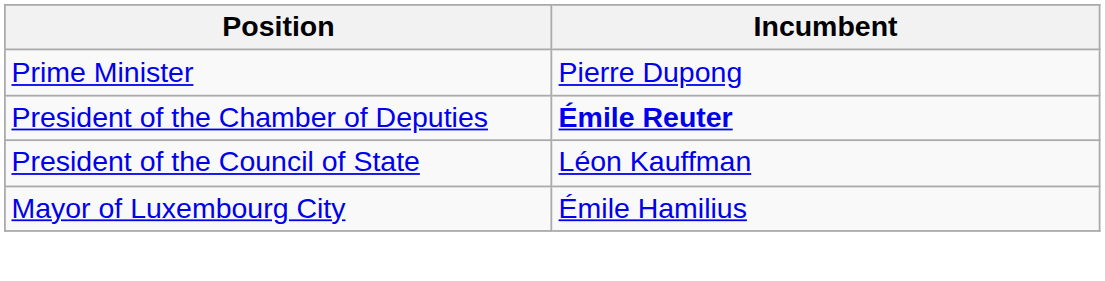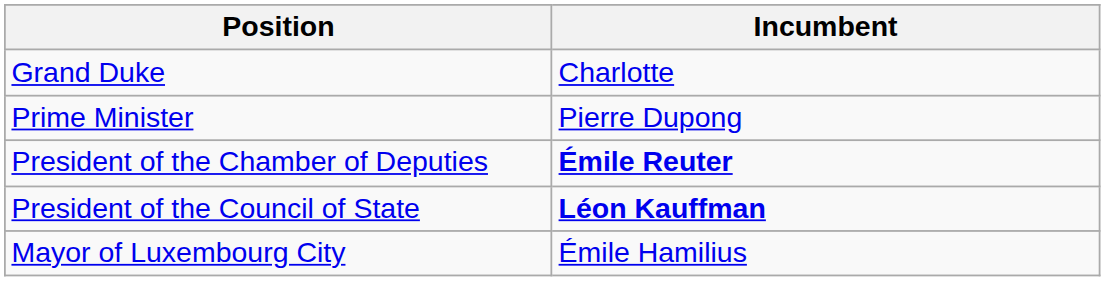 <table class="wikitable">
 <tr>
 <th width="300">Position</th>
 <th width="300">Incumbent</th>
+</tr>
+<tr>
+<td><a href='#'>Grand Duke</a></td>
+<td><a href='#'>Charlotte</a></td>
 </tr>
 <tr>
 <td><a href='#'>Prime Minister</a></td>
 <td><a href='#'>Pierre Dupong</a></td>
 </tr>
 <tr>
 <td><a href='#'>President of the Chamber of Deputies</a></td>
 <td><strong><a href='#'>Émile Reuter</a></strong></td>
 </tr>
 <tr>
 <td><a href='#'>President of the Council of State</a></td>
-<td><a href='#'>Léon Kauffman</a></td>
+<td><strong><a href='#'>Léon Kauffman</a></strong></td>
 </tr>
 <tr>
 <td><a href='#'>Mayor of Luxembourg City</a></td>
 <td><a href='#'>Émile Hamilius</a></td>
 </tr>
 </table>
